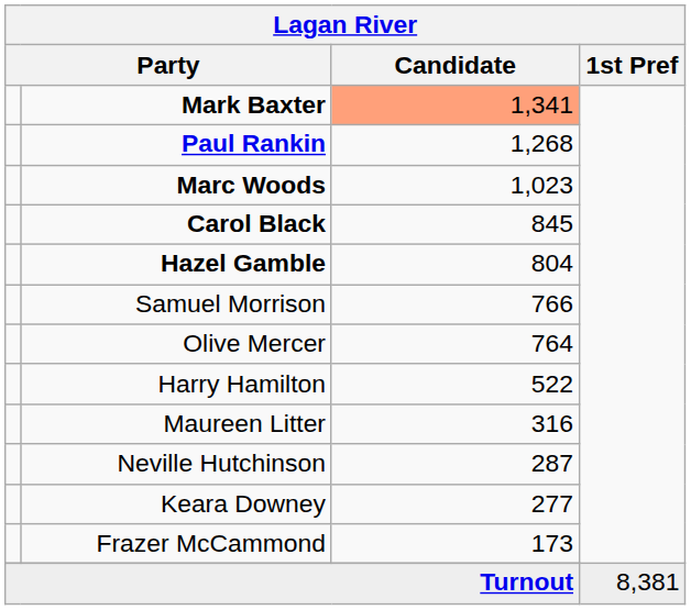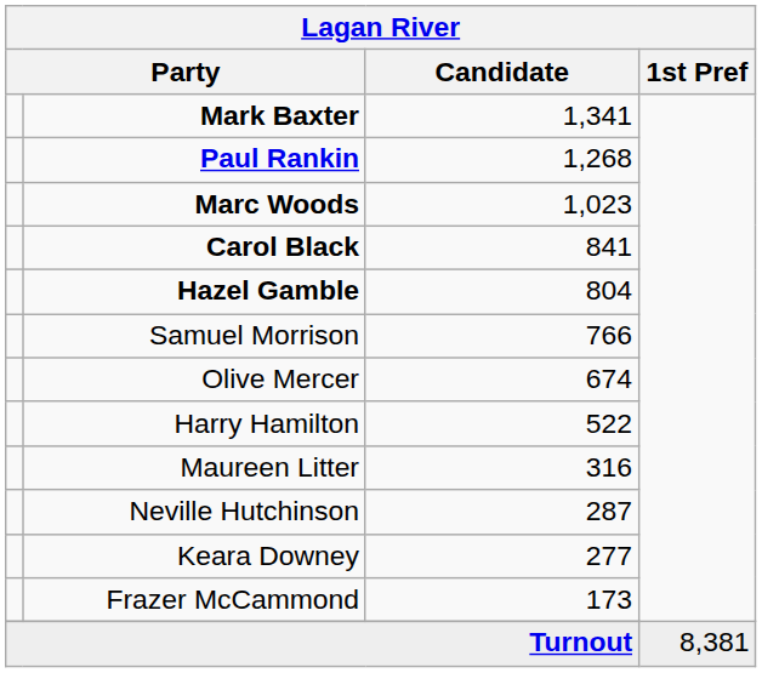 <table class="wikitable">
 <tr>
 <th colspan="4" align="center"><a href='#'>Lagan River</a></th>
 </tr>
 <tr>
 <th colspan="2" align="center" width=200>Party</th>
 <th width=150>Candidate</th>
 <th width=60>1st Pref</th>
 </tr>
 <tr>
 <td></td>
 <td align="right"><strong>Mark Baxter</strong></td>
-<td align="right" style="background: lightsalmon;">1,341</td>
+<td align="right">1,341</td>
 </tr>
 <tr>
 <td></td>
 <td align="right"><strong><a href='#'>Paul Rankin</a></strong></td>
 <td align="right">1,268</td>
 </tr>
 <tr>
 <td></td>
 <td align="right"><strong>Marc Woods</strong></td>
 <td align="right">1,023</td>
 </tr>
 <tr>
 <td></td>
 <td align="right"><strong>Carol Black</strong></td>
-<td align="right">845</td>
+<td align="right">841</td>
 </tr>
 <tr>
 <td></td>
 <td align="right"><strong>Hazel Gamble</strong></td>
 <td align="right">804</td>
 </tr>
 <tr>
 <td></td>
 <td align="right">Samuel Morrison</td>
 <td align="right">766</td>
 </tr>
 <tr>
 <td></td>
 <td align="right">Olive Mercer</td>
-<td align="right">764</td>
+<td align="right">674</td>
 </tr>
 <tr>
 <td></td>
 <td align="right">Harry Hamilton</td>
 <td align="right">522</td>
 </tr>
 <tr>
 <td></td>
 <td align="right">Maureen Litter</td>
 <td align="right">316</td>
 </tr>
 <tr>
 <td></td>
 <td align="right">Neville Hutchinson</td>
 <td align="right">287</td>
 </tr>
 <tr>
 <td></td>
 <td align="right">Keara Downey</td>
 <td align="right">277</td>
 </tr>
 <tr>
 <td></td>
 <td align="right">Frazer McCammond</td>
 <td align="right">173</td>
 </tr>
 <tr>
 </tr>
 <tr bgcolor="EEEEEE">
 <td colspan=3 align="right"><strong><a href='#'>Turnout</a></strong></td>
 <td align="right">8,381</td>
 </tr>
 </table>
